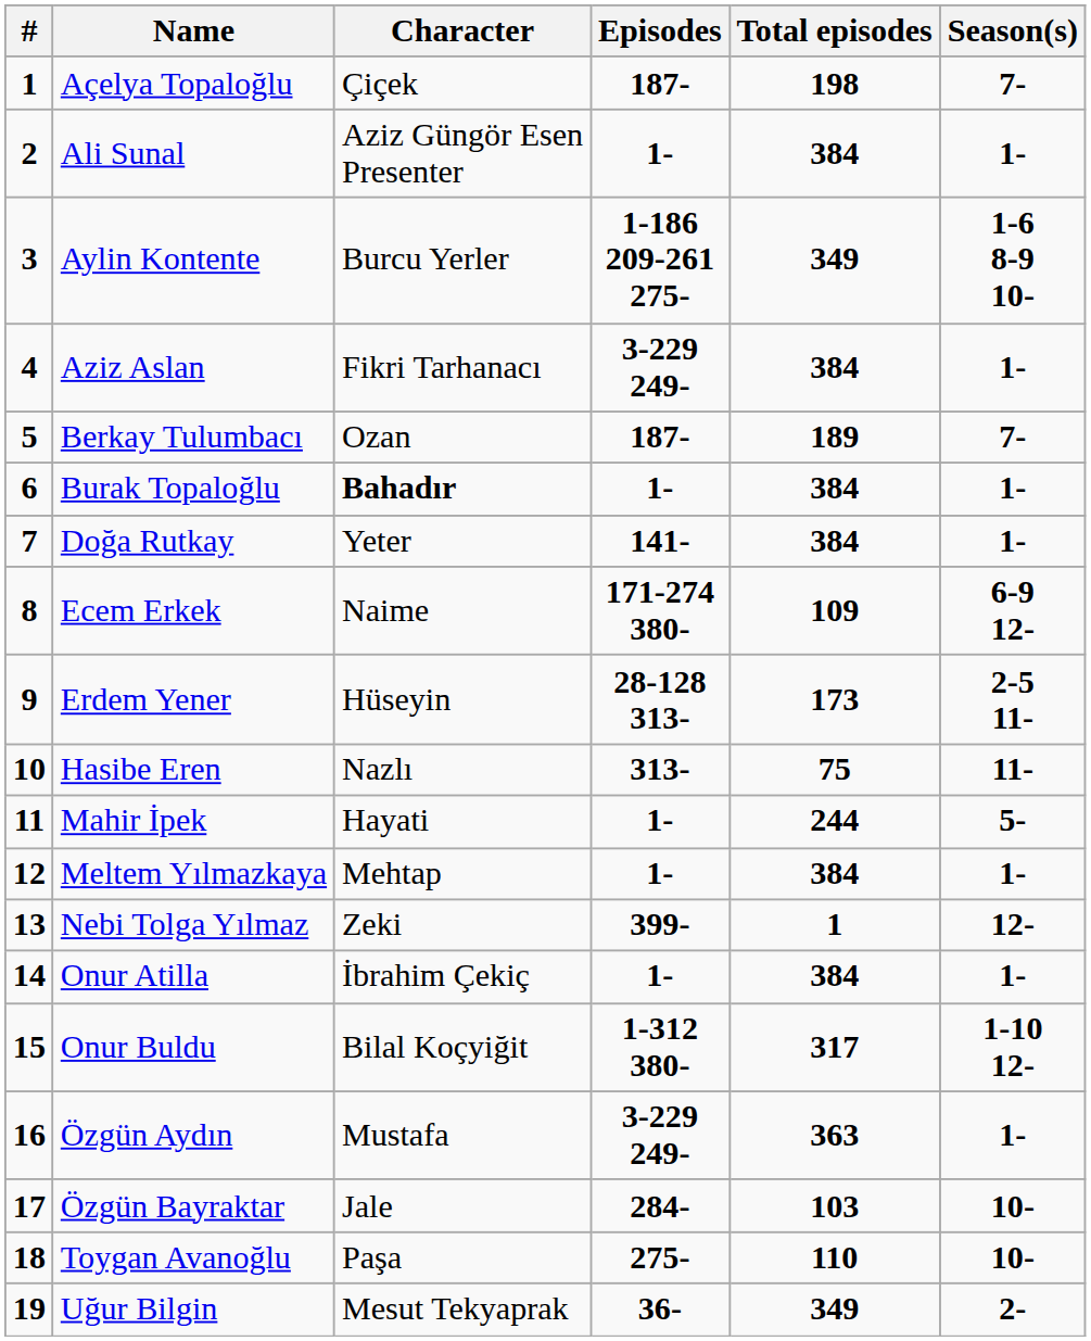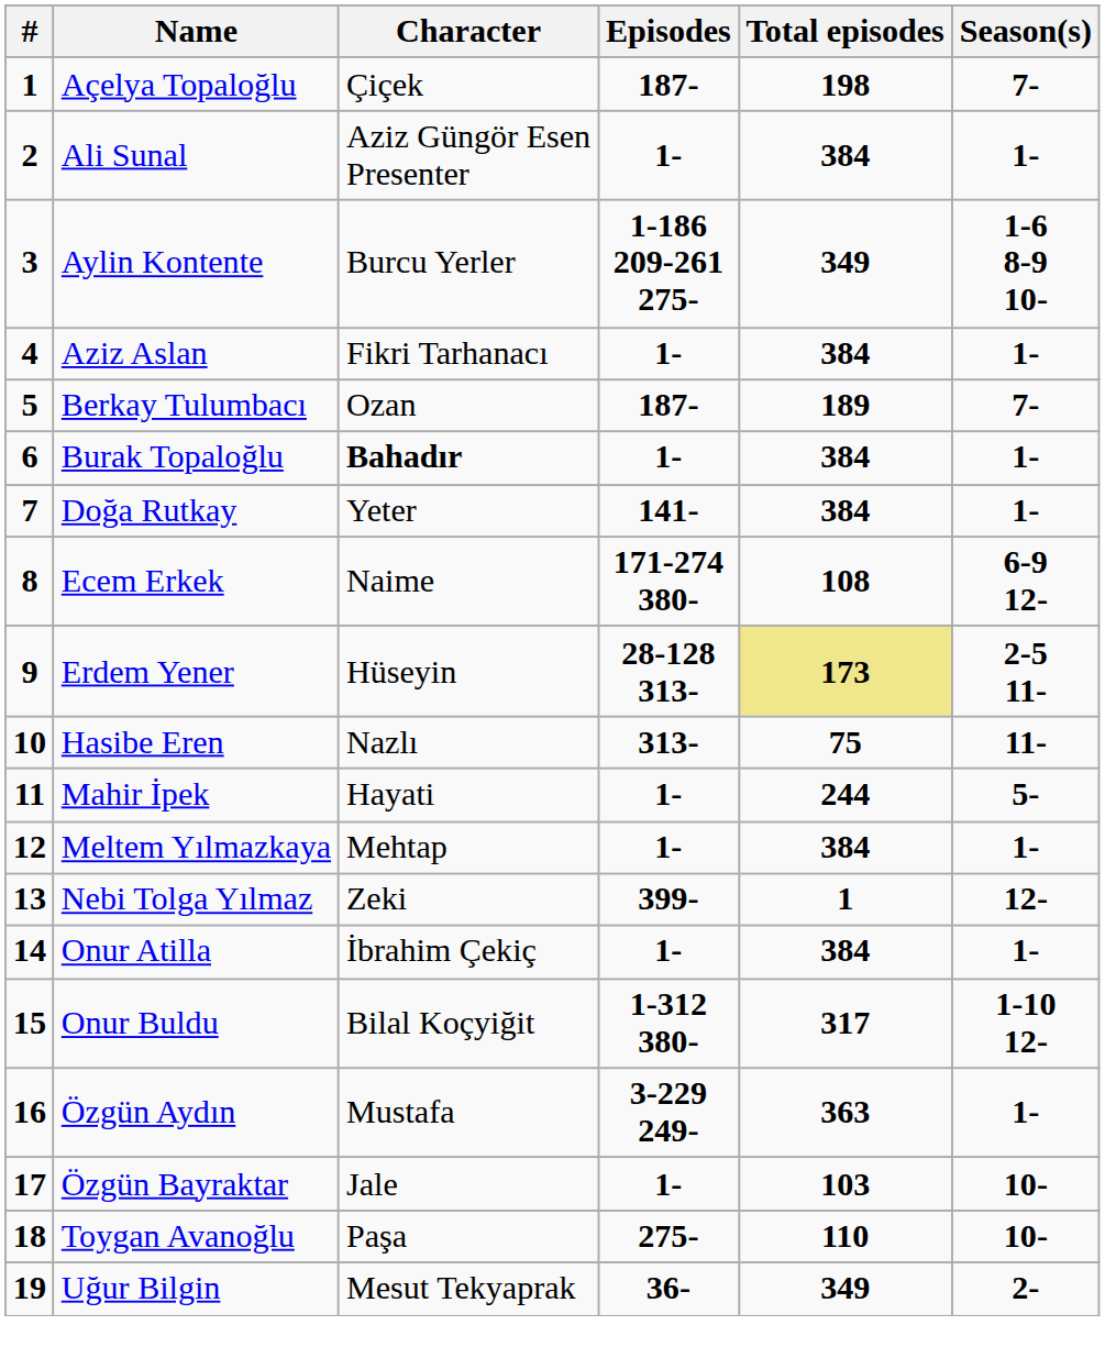 <table class="wikitable sortable" style="text-align:center">
 <tr>
 <th>#</th>
 <th>Name</th>
 <th>Character</th>
 <th>Episodes</th>
 <th>Total episodes</th>
 <th>Season(s)</th>
 </tr>
 <tr>
 <td><strong>1</strong></td>
 <td align=left><a href='#'>Açelya Topaloğlu</a></td>
 <td align=left>Çiçek</td>
 <td><strong>187-</strong></td>
 <td><strong>198</strong></td>
 <td><strong>7-</strong></td>
 </tr>
 <tr>
 <td><strong>2</strong></td>
 <td align=left><a href='#'>Ali Sunal</a></td>
 <td align=left>Aziz Güngör Esen<br>Presenter</td>
 <td><strong>1-</strong></td>
 <td><strong>384</strong></td>
 <td><strong>1-</strong></td>
 </tr>
 <tr>
 <td><strong>3</strong></td>
 <td align=left><a href='#'>Aylin Kontente</a></td>
 <td align=left>Burcu Yerler</td>
 <td><strong>1-186<br>209-261<br>275-</strong></td>
 <td><strong>349</strong></td>
 <td><strong>1-6<br>8-9<br>10-</strong></td>
 </tr>
 <tr>
 <td><strong>4</strong></td>
 <td align=left><a href='#'>Aziz Aslan</a></td>
 <td align=left>Fikri Tarhanacı</td>
-<td><strong>3-229<br>249-</strong></td>
+<td><strong>1-</strong></td>
 <td><strong>384</strong></td>
 <td><strong>1-</strong></td>
 </tr>
 <tr>
 <td><strong>5</strong></td>
 <td align=left><a href='#'>Berkay Tulumbacı</a></td>
 <td align=left>Ozan</td>
 <td><strong>187-</strong></td>
 <td><strong>189</strong></td>
 <td><strong>7-</strong></td>
 </tr>
 <tr>
 <td><strong>6</strong></td>
 <td align=left><a href='#'>Burak Topaloğlu</a></td>
 <td align=left><strong>Bahadır</strong></td>
 <td><strong>1-</strong></td>
 <td><strong>384</strong></td>
 <td><strong>1-</strong></td>
 </tr>
 <tr>
 <td><strong>7</strong></td>
 <td align=left><a href='#'>Doğa Rutkay</a></td>
 <td align=left>Yeter</td>
 <td><strong>141-</strong></td>
 <td><strong>384</strong></td>
 <td><strong>1-</strong></td>
 </tr>
 <tr>
 <td><strong>8</strong></td>
 <td align=left><a href='#'>Ecem Erkek</a></td>
 <td align=left>Naime</td>
 <td><strong>171-274<br>380-</strong></td>
-<td><strong>109</strong></td>
+<td><strong>108</strong></td>
 <td><strong>6-9<br>12-</strong></td>
 </tr>
 <tr>
 <td><strong>9</strong></td>
 <td align=left><a href='#'>Erdem Yener</a></td>
 <td align=left>Hüseyin</td>
 <td><strong>28-128<br>313-</strong></td>
-<td><strong>173</strong></td>
+<td style="background: khaki;"><strong>173</strong></td>
 <td><strong>2-5<br>11-</strong></td>
 </tr>
 <tr>
 <td><strong>10</strong></td>
 <td align=left><a href='#'>Hasibe Eren</a></td>
 <td align=left>Nazlı</td>
 <td><strong>313-</strong></td>
 <td><strong>75</strong></td>
 <td><strong>11-</strong></td>
 </tr>
 <tr>
 <td><strong>11</strong></td>
 <td align=left><a href='#'>Mahir İpek</a></td>
 <td align=left>Hayati</td>
 <td><strong>1-</strong></td>
 <td><strong>244</strong></td>
 <td><strong>5-</strong></td>
 </tr>
 <tr>
 <td><strong>12</strong></td>
 <td align=left><a href='#'>Meltem Yılmazkaya</a></td>
 <td align=left>Mehtap</td>
 <td><strong>1-</strong></td>
 <td><strong>384</strong></td>
 <td><strong>1-</strong></td>
 </tr>
 <tr>
 <td><strong>13</strong></td>
 <td align=left><a href='#'>Nebi Tolga Yılmaz</a></td>
 <td align=left>Zeki</td>
 <td><strong>399-</strong></td>
 <td><strong>1</strong></td>
 <td><strong>12-</strong></td>
 </tr>
 <tr>
 <td><strong>14</strong></td>
 <td align=left><a href='#'>Onur Atilla</a></td>
 <td align=left>İbrahim Çekiç</td>
 <td><strong>1-</strong></td>
 <td><strong>384</strong></td>
 <td><strong>1-</strong></td>
 </tr>
 <tr>
 <td><strong>15</strong></td>
 <td align=left><a href='#'>Onur Buldu</a></td>
 <td align=left>Bilal Koçyiğit</td>
 <td><strong>1-312<br>380-</strong></td>
 <td><strong>317</strong></td>
 <td><strong>1-10<br>12-</strong></td>
 </tr>
 <tr>
 <td><strong>16</strong></td>
 <td align=left><a href='#'>Özgün Aydın</a></td>
 <td align=left>Mustafa</td>
 <td><strong>3-229<br>249-</strong></td>
 <td><strong>363</strong></td>
 <td><strong>1-</strong></td>
 </tr>
 <tr>
 <td><strong>17</strong></td>
 <td align=left><a href='#'>Özgün Bayraktar</a></td>
 <td align=left>Jale</td>
-<td><strong>284-</strong></td>
+<td><strong>1-</strong></td>
 <td><strong>103</strong></td>
 <td><strong>10-</strong></td>
 </tr>
 <tr>
 <td><strong>18</strong></td>
 <td align=left><a href='#'>Toygan Avanoğlu</a></td>
 <td align=left>Paşa</td>
 <td><strong>275-</strong></td>
 <td><strong>110</strong></td>
 <td><strong>10-</strong></td>
 </tr>
 <tr>
 <td><strong>19</strong></td>
 <td align=left><a href='#'>Uğur Bilgin</a></td>
 <td align=left>Mesut Tekyaprak</td>
 <td><strong>36-</strong></td>
 <td><strong>349</strong></td>
 <td><strong>2-</strong></td>
 </tr>
 </table>
